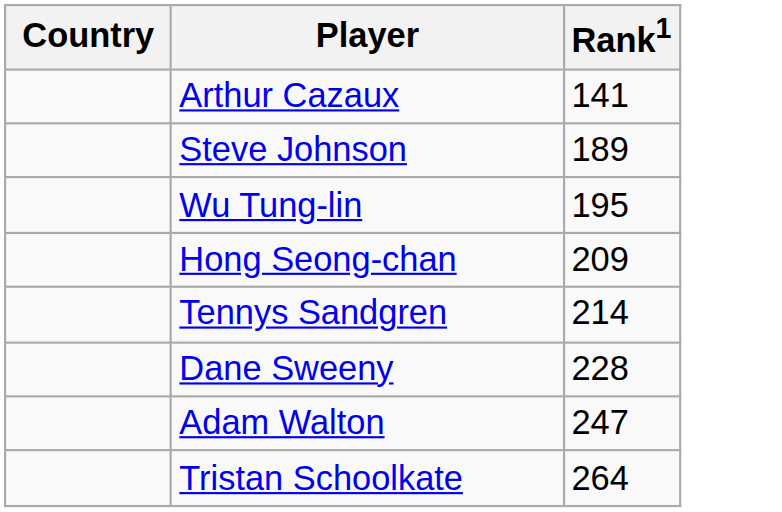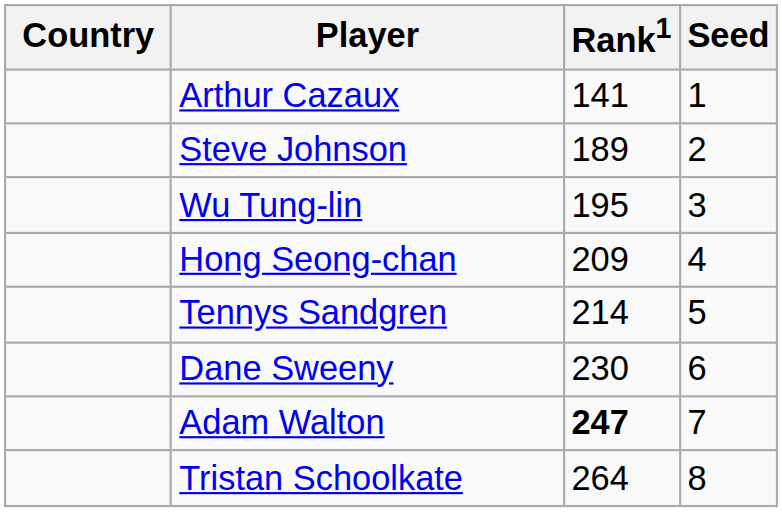 <table class="sortable wikitable">
 <tr>
 <th width="70">Country</th>
 <th width="175">Player</th>
 <th>Rank<sup>1</sup></th>
+<th>Seed</th>
 </tr>
 <tr>
 <td></td>
 <td><a href='#'>Arthur Cazaux</a></td>
 <td>141</td>
+<td>1</td>
 </tr>
 <tr>
 <td></td>
 <td><a href='#'>Steve Johnson</a></td>
 <td>189</td>
+<td>2</td>
 </tr>
 <tr>
 <td></td>
 <td><a href='#'>Wu Tung-lin</a></td>
 <td>195</td>
+<td>3</td>
 </tr>
 <tr>
 <td></td>
 <td><a href='#'>Hong Seong-chan</a></td>
 <td>209</td>
+<td>4</td>
 </tr>
 <tr>
 <td></td>
 <td><a href='#'>Tennys Sandgren</a></td>
 <td>214</td>
+<td>5</td>
 </tr>
 <tr>
 <td></td>
 <td><a href='#'>Dane Sweeny</a></td>
-<td>228</td>
+<td>230</td>
+<td>6</td>
 </tr>
 <tr>
 <td></td>
 <td><a href='#'>Adam Walton</a></td>
-<td>247</td>
+<td><strong>247</strong></td>
+<td>7</td>
 </tr>
 <tr>
 <td></td>
 <td><a href='#'>Tristan Schoolkate</a></td>
 <td>264</td>
+<td>8</td>
 </tr>
 </table>
